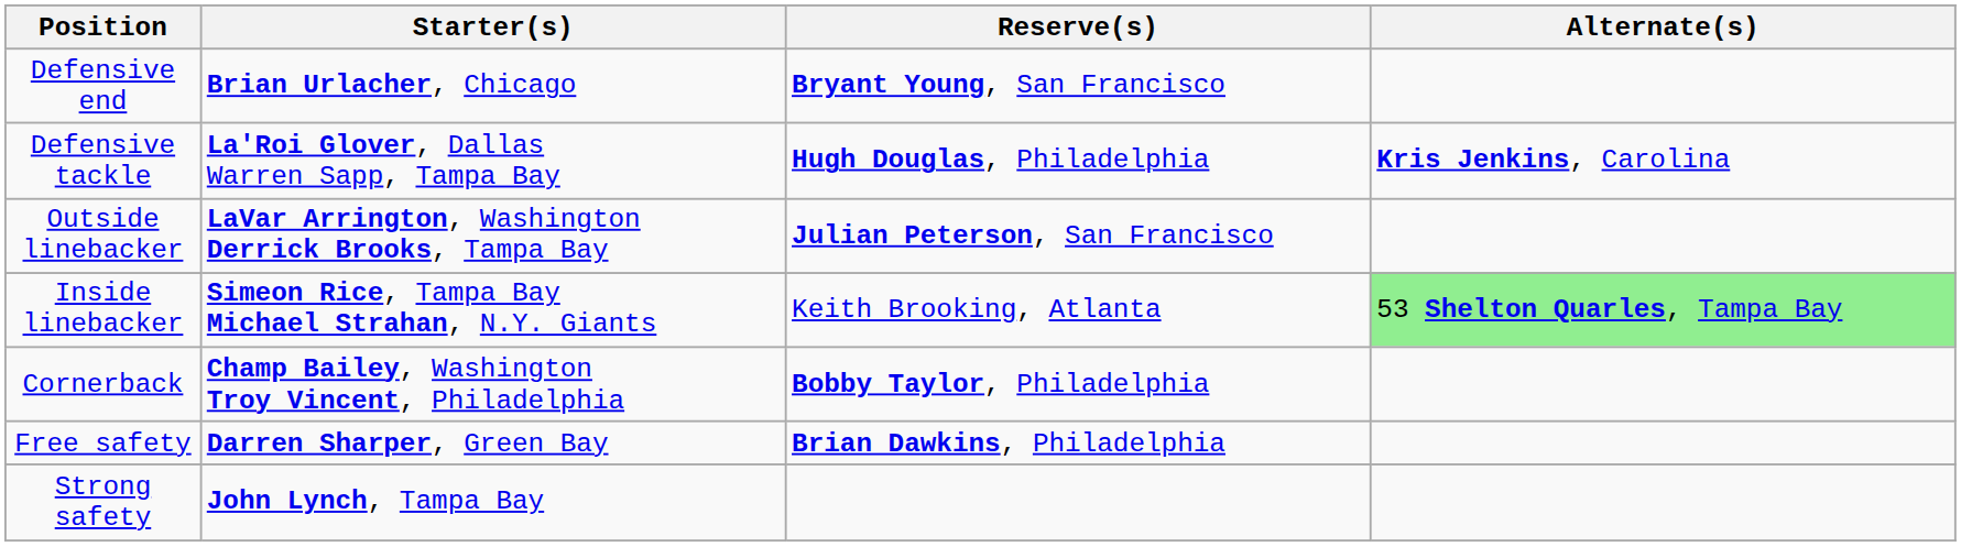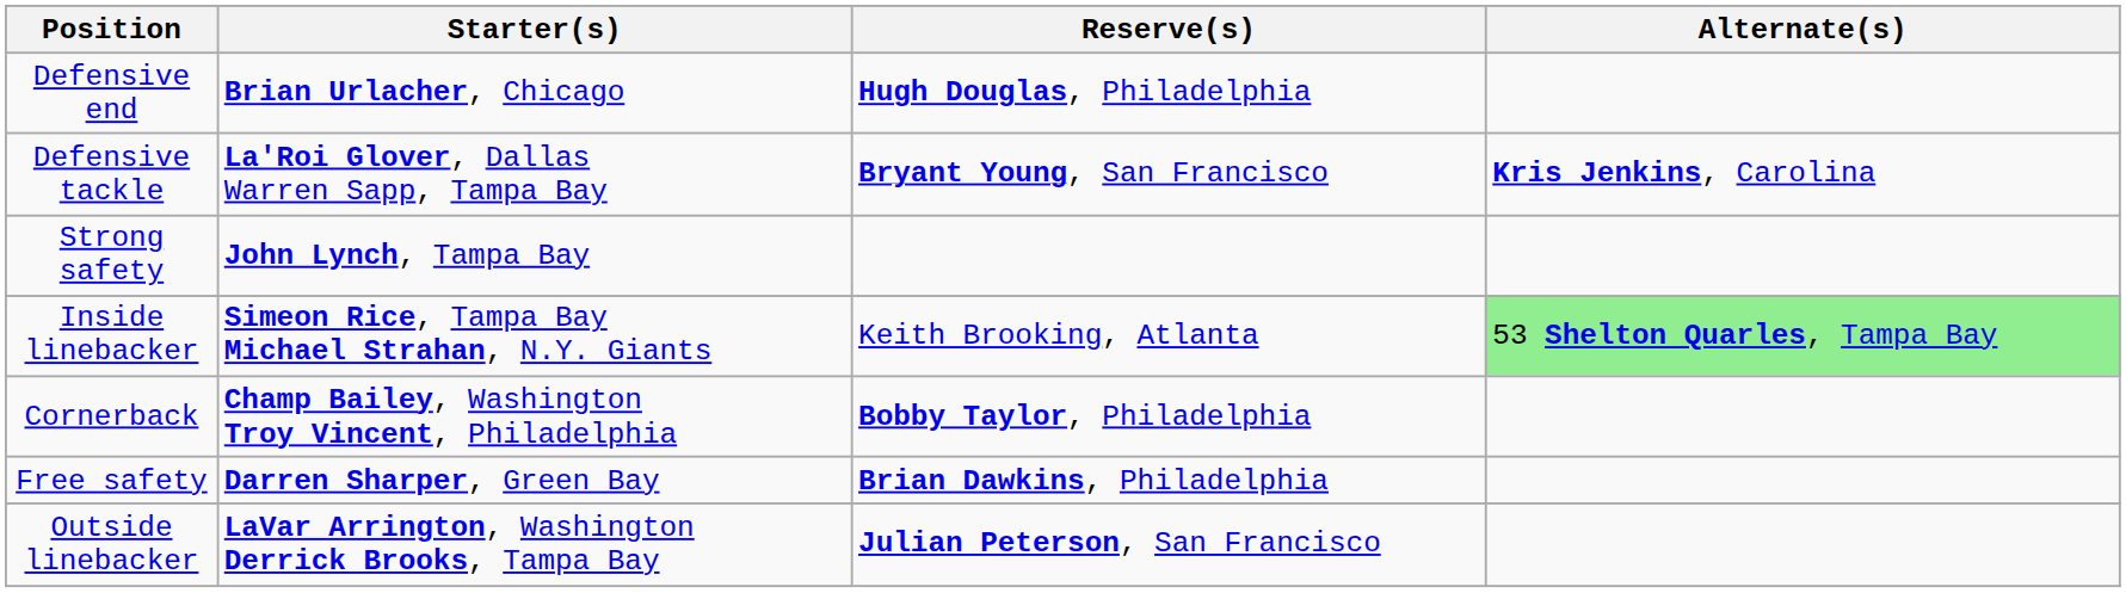 <table class="wikitable" style="width:75%;">
 <tr>
 <th style="width:10%;">Position</th>
 <th style="width:30%;">Starter(s)</th>
 <th style="width:30%;">Reserve(s)</th>
 <th style="width:30%;">Alternate(s)</th>
 </tr>
 <tr>
 <td align=center><a href='#'>Defensive end</a></td>
 <td> <strong><a href='#'>Brian Urlacher</a></strong>, <a href='#'>Chicago</a></td>
-<td> <strong><a href='#'>Bryant Young</a></strong>, <a href='#'>San Francisco</a></td>
+<td> <strong><a href='#'>Hugh Douglas</a></strong>, <a href='#'>Philadelphia</a></td>
 <td></td>
 </tr>
 <tr>
 <td align=center><a href='#'>Defensive tackle</a></td>
 <td> <strong><a href='#'>La'Roi Glover</a></strong>, <a href='#'>Dallas</a><br> <a href='#'>Warren Sapp</a>, <a href='#'>Tampa Bay</a></td>
-<td> <strong><a href='#'>Hugh Douglas</a></strong>, <a href='#'>Philadelphia</a></td>
+<td> <strong><a href='#'>Bryant Young</a></strong>, <a href='#'>San Francisco</a></td>
 <td> <strong><a href='#'>Kris Jenkins</a></strong>, <a href='#'>Carolina</a></td>
 </tr>
 <tr>
-<td align=center><a href='#'>Outside linebacker</a></td>
-<td> <strong><a href='#'>LaVar Arrington</a></strong>, <a href='#'>Washington</a><br> <strong><a href='#'>Derrick Brooks</a></strong>, <a href='#'>Tampa Bay</a></td>
-<td> <strong><a href='#'>Julian Peterson</a></strong>, <a href='#'>San Francisco</a></td>
+<td align=center><a href='#'>Strong safety</a></td>
+<td> <strong><a href='#'>John Lynch</a></strong>, <a href='#'>Tampa Bay</a></td>
+<td></td>
 <td></td>
 </tr>
 <tr>
 <td align=center><a href='#'>Inside linebacker</a></td>
 <td> <strong><a href='#'>Simeon Rice</a></strong>, <a href='#'>Tampa Bay</a><br> <strong><a href='#'>Michael Strahan</a></strong>, <a href='#'>N.Y. Giants</a></td>
 <td> <a href='#'>Keith Brooking</a>, <a href='#'>Atlanta</a></td>
 <td style="background: lightgreen;">53 <strong><a href='#'>Shelton Quarles</a></strong>, <a href='#'>Tampa Bay</a></td>
 </tr>
 <tr>
 <td align=center><a href='#'>Cornerback</a></td>
 <td> <strong><a href='#'>Champ Bailey</a></strong>, <a href='#'>Washington</a><br> <strong><a href='#'>Troy Vincent</a></strong>, <a href='#'>Philadelphia</a></td>
 <td> <strong><a href='#'>Bobby Taylor</a></strong>, <a href='#'>Philadelphia</a></td>
 <td></td>
 </tr>
 <tr>
 <td align=center><a href='#'>Free safety</a></td>
 <td> <strong><a href='#'>Darren Sharper</a></strong>, <a href='#'>Green Bay</a></td>
 <td> <strong><a href='#'>Brian Dawkins</a></strong>, <a href='#'>Philadelphia</a></td>
 <td></td>
 </tr>
 <tr>
-<td align=center><a href='#'>Strong safety</a></td>
-<td> <strong><a href='#'>John Lynch</a></strong>, <a href='#'>Tampa Bay</a></td>
-<td></td>
+<td align=center><a href='#'>Outside linebacker</a></td>
+<td> <strong><a href='#'>LaVar Arrington</a></strong>, <a href='#'>Washington</a><br> <strong><a href='#'>Derrick Brooks</a></strong>, <a href='#'>Tampa Bay</a></td>
+<td> <strong><a href='#'>Julian Peterson</a></strong>, <a href='#'>San Francisco</a></td>
 <td></td>
 </tr>
 </table>
